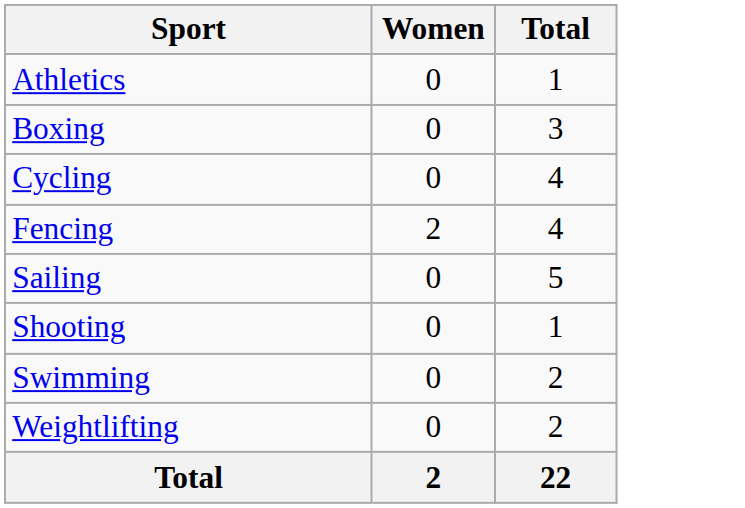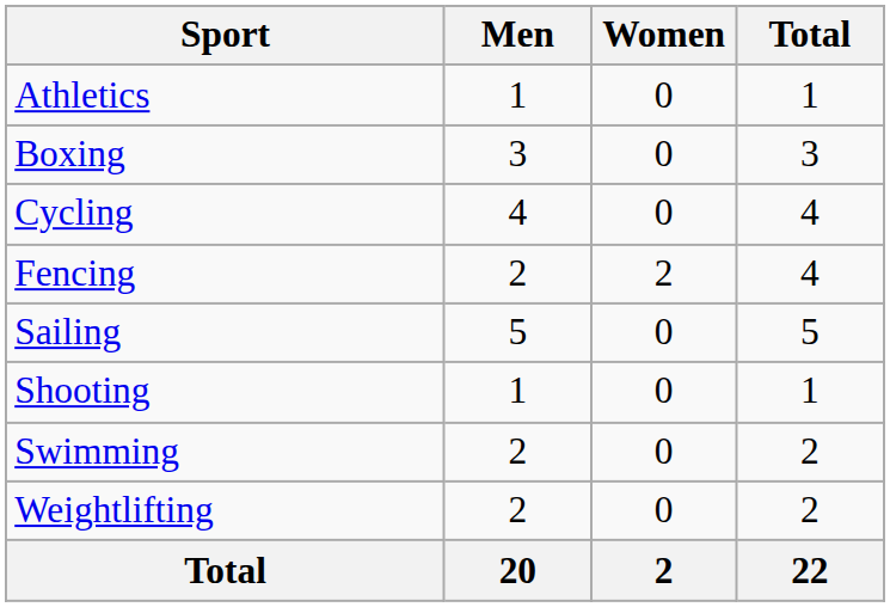 <table class="wikitable sortable" style="text-align:center;">
 <tr>
 <th width=180>Sport</th>
+<th width=55>Men</th>
 <th width=55>Women</th>
 <th width=55>Total</th>
 </tr>
 <tr>
 <td align=left><a href='#'>Athletics</a></td>
+<td>1</td>
 <td>0</td>
 <td>1</td>
 </tr>
 <tr>
 <td align=left><a href='#'>Boxing</a></td>
+<td>3</td>
 <td>0</td>
 <td>3</td>
 </tr>
 <tr>
 <td align=left><a href='#'>Cycling</a></td>
+<td>4</td>
 <td>0</td>
 <td>4</td>
 </tr>
 <tr>
 <td align=left><a href='#'>Fencing</a></td>
 <td>2</td>
+<td>2</td>
 <td>4</td>
 </tr>
 <tr>
 <td align=left><a href='#'>Sailing</a></td>
+<td>5</td>
 <td>0</td>
 <td>5</td>
 </tr>
 <tr>
 <td align=left><a href='#'>Shooting</a></td>
+<td>1</td>
 <td>0</td>
 <td>1</td>
 </tr>
 <tr>
 <td align=left><a href='#'>Swimming</a></td>
+<td>2</td>
 <td>0</td>
 <td>2</td>
 </tr>
 <tr>
 <td align=left><a href='#'>Weightlifting</a></td>
+<td>2</td>
 <td>0</td>
 <td>2</td>
 </tr>
 <tr>
 <th>Total</th>
+<th>20</th>
 <th>2</th>
 <th>22</th>
 </tr>
 </table>
